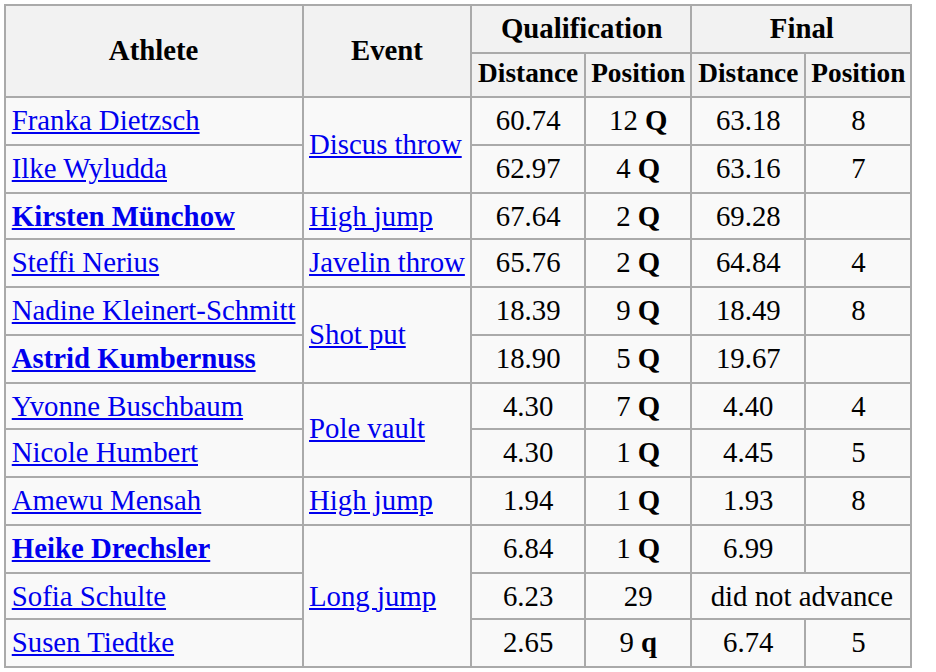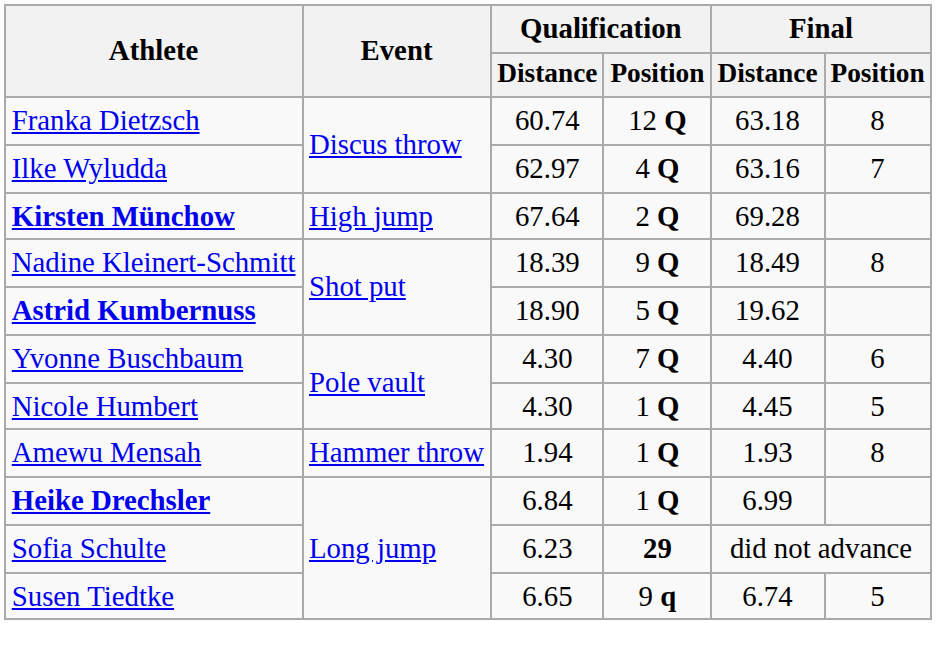 <table class=wikitable style="font-size:90%">
 <tr>
 <th rowspan="2">Athlete</th>
 <th rowspan="2">Event</th>
 <th colspan="2">Qualification</th>
 <th colspan="2">Final</th>
 </tr>
 <tr style="font-size:95%">
 <th>Distance</th>
 <th>Position</th>
 <th>Distance</th>
 <th>Position</th>
 </tr>
 <tr>
 <td align=left><a href='#'>Franka Dietzsch</a></td>
 <td align=left rowspan=2><a href='#'>Discus throw</a></td>
 <td align=center>60.74</td>
 <td align=center>12 <strong>Q</strong></td>
 <td align=center>63.18</td>
 <td align=center>8</td>
 </tr>
 <tr>
 <td align=left><a href='#'>Ilke Wyludda</a></td>
 <td align=center>62.97</td>
 <td align=center>4 <strong>Q</strong></td>
 <td align=center>63.16</td>
 <td align=center>7</td>
 </tr>
 <tr>
 <td align=left><strong><a href='#'>Kirsten Münchow</a></strong></td>
 <td align=left><a href='#'>High jump</a></td>
 <td align=center>67.64</td>
 <td align=center>2 <strong>Q</strong></td>
 <td align=center>69.28</td>
 <td align=center></td>
 </tr>
 <tr>
-<td align=left><a href='#'>Steffi Nerius</a></td>
-<td align=left><a href='#'>Javelin throw</a></td>
-<td align=center>65.76</td>
-<td align=center>2 <strong>Q</strong></td>
-<td align=center>64.84</td>
-<td align=center>4</td>
-</tr>
-<tr>
 <td align=left><a href='#'>Nadine Kleinert-Schmitt</a></td>
 <td align=left rowspan=2><a href='#'>Shot put</a></td>
 <td align=center>18.39</td>
 <td align=center>9 <strong>Q</strong></td>
 <td align=center>18.49</td>
 <td align=center>8</td>
 </tr>
 <tr>
 <td align=left><strong><a href='#'>Astrid Kumbernuss</a></strong></td>
 <td align=center>18.90</td>
 <td align=center>5 <strong>Q</strong></td>
-<td align=center>19.67</td>
+<td align=center>19.62</td>
 <td align=center></td>
 </tr>
 <tr>
 <td align=left><a href='#'>Yvonne Buschbaum</a></td>
 <td align=left rowspan=2><a href='#'>Pole vault</a></td>
 <td align=center>4.30</td>
 <td align=center>7 <strong>Q</strong></td>
 <td align=center>4.40</td>
-<td align=center>4</td>
+<td align=center>6</td>
 </tr>
 <tr>
 <td align=left><a href='#'>Nicole Humbert</a></td>
 <td align=center>4.30</td>
 <td align=center>1 <strong>Q</strong></td>
 <td align=center>4.45</td>
 <td align=center>5</td>
 </tr>
 <tr>
 <td align=left><a href='#'>Amewu Mensah</a></td>
-<td align=left><a href='#'>High jump</a></td>
+<td align=left><a href='#'>Hammer throw</a></td>
 <td align=center>1.94</td>
 <td align=center>1 <strong>Q</strong></td>
 <td align=center>1.93</td>
 <td align=center>8</td>
 </tr>
 <tr>
 <td align=left><strong><a href='#'>Heike Drechsler</a></strong></td>
 <td align=left rowspan=3><a href='#'>Long jump</a></td>
 <td align=center>6.84</td>
 <td align=center>1 <strong>Q</strong></td>
 <td align=center>6.99</td>
 <td align=center></td>
 </tr>
 <tr>
 <td align=left><a href='#'>Sofia Schulte</a></td>
 <td align=center>6.23</td>
-<td align=center>29</td>
+<td align=center><strong>29</strong></td>
 <td align=center colspan=2>did not advance</td>
 </tr>
 <tr>
 <td align=left><a href='#'>Susen Tiedtke</a></td>
-<td align=center>2.65</td>
+<td align=center>6.65</td>
 <td align=center>9 <strong>q</strong></td>
 <td align=center>6.74</td>
 <td align=center>5</td>
 </tr>
 </table>
